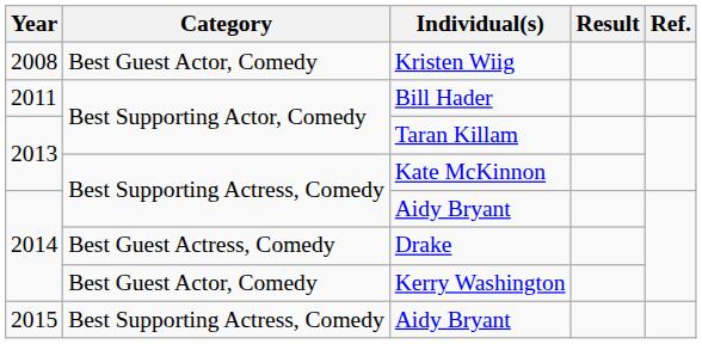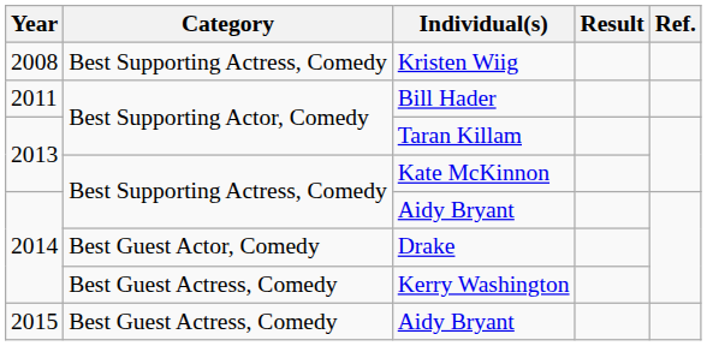 <table class="wikitable">
 <tr>
 <th>Year</th>
 <th>Category</th>
 <th>Individual(s)</th>
 <th>Result</th>
 <th>Ref.</th>
 </tr>
 <tr>
 <td>2008</td>
-<td>Best Guest Actor, Comedy</td>
+<td>Best Supporting Actress, Comedy</td>
 <td><a href='#'>Kristen Wiig</a></td>
 <td></td>
 <td align="center"></td>
 </tr>
 <tr>
 <td>2011</td>
 <td rowspan="2">Best Supporting Actor, Comedy</td>
 <td><a href='#'>Bill Hader</a></td>
 <td></td>
 <td align="center"></td>
 </tr>
 <tr>
 <td rowspan="2">2013</td>
 <td><a href='#'>Taran Killam</a></td>
 <td></td>
 <td rowspan="2" align="center"></td>
 </tr>
 <tr>
 <td rowspan="2">Best Supporting Actress, Comedy</td>
 <td><a href='#'>Kate McKinnon</a></td>
 <td></td>
 </tr>
 <tr>
 <td rowspan="3">2014</td>
 <td><a href='#'>Aidy Bryant</a></td>
 <td></td>
 <td rowspan="3" align="center"></td>
 </tr>
 <tr>
-<td>Best Guest Actress, Comedy</td>
+<td>Best Guest Actor, Comedy</td>
 <td><a href='#'>Drake</a></td>
 <td></td>
 </tr>
 <tr>
-<td>Best Guest Actor, Comedy</td>
+<td>Best Guest Actress, Comedy</td>
 <td><a href='#'>Kerry Washington</a></td>
 <td></td>
 </tr>
 <tr>
 <td>2015</td>
-<td>Best Supporting Actress, Comedy</td>
+<td>Best Guest Actress, Comedy</td>
 <td><a href='#'>Aidy Bryant</a></td>
 <td></td>
 <td align="center"></td>
 </tr>
 </table>
